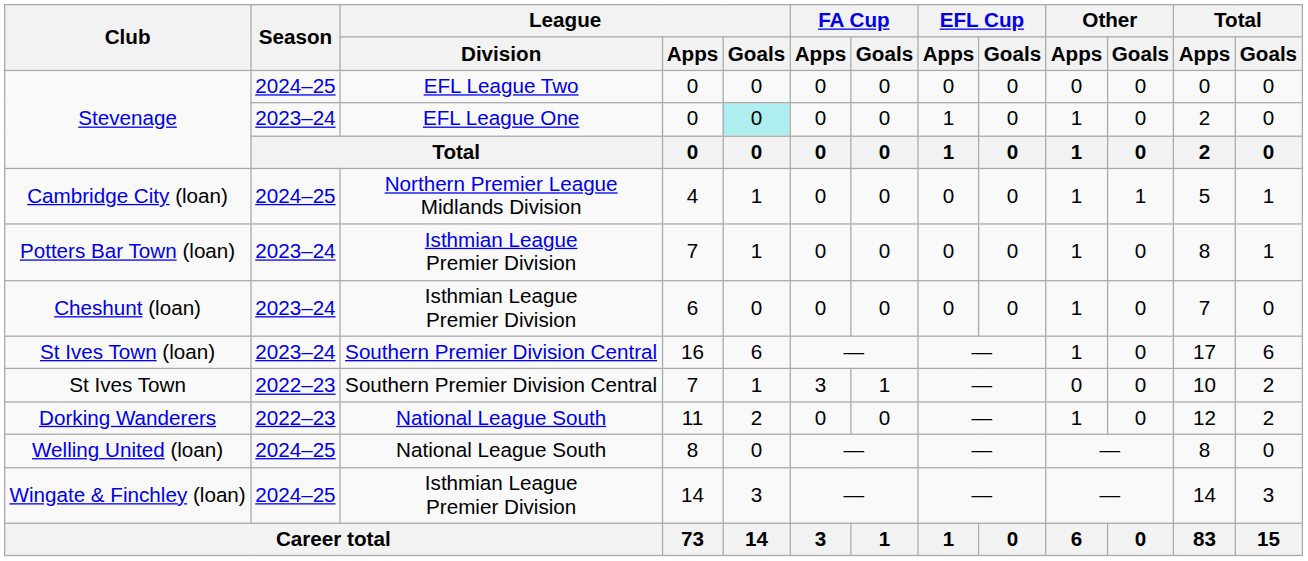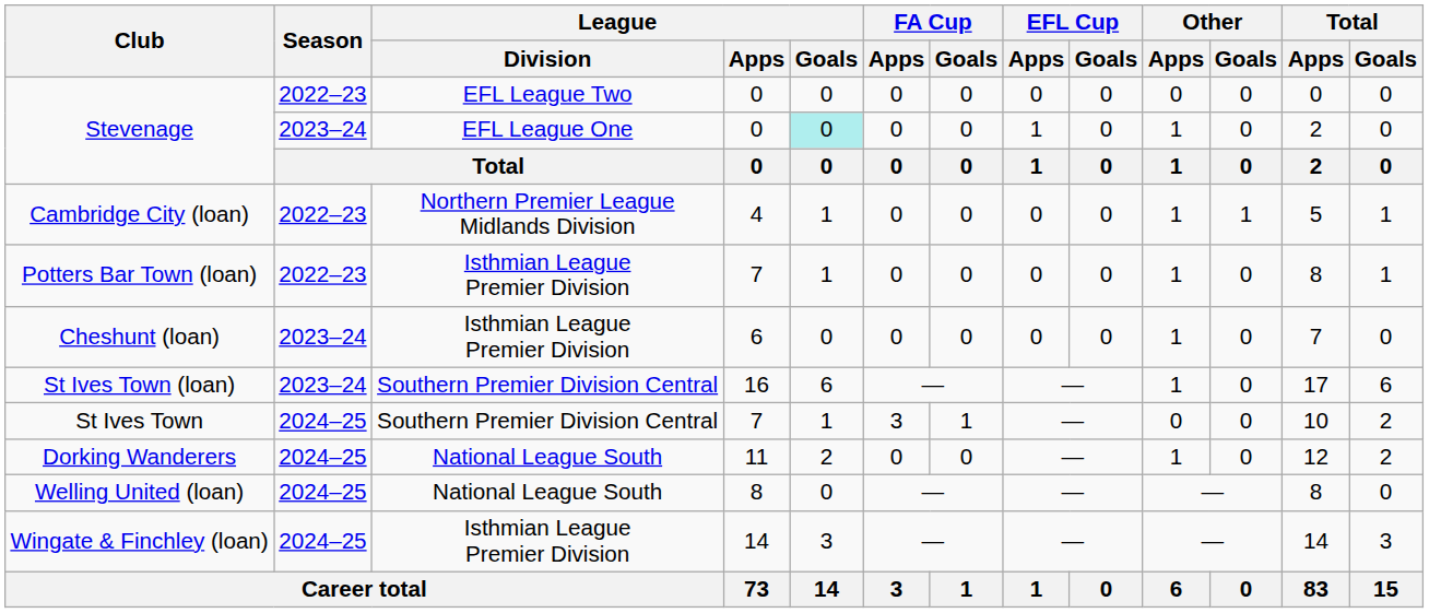 <table class="wikitable" style="text-align:center;">
 <tr>
 <th rowspan="2">Club</th>
 <th rowspan="2">Season</th>
 <th colspan="3">League</th>
 <th colspan="2"><a href='#'>FA Cup</a></th>
 <th colspan="2"><a href='#'>EFL Cup</a></th>
 <th colspan="2">Other</th>
 <th colspan="2">Total</th>
 </tr>
 <tr>
 <th>Division</th>
 <th>Apps</th>
 <th>Goals</th>
 <th>Apps</th>
 <th>Goals</th>
 <th>Apps</th>
 <th>Goals</th>
 <th>Apps</th>
 <th>Goals</th>
 <th>Apps</th>
 <th>Goals</th>
 </tr>
 <tr>
 <td rowspan="3"><a href='#'>Stevenage</a></td>
-<td><a href='#'>2024–25</a></td>
+<td><a href='#'>2022–23</a></td>
 <td><a href='#'>EFL League Two</a></td>
 <td>0</td>
 <td>0</td>
 <td>0</td>
 <td>0</td>
 <td>0</td>
 <td>0</td>
 <td>0</td>
 <td>0</td>
 <td>0</td>
 <td>0</td>
 </tr>
 <tr>
 <td><a href='#'>2023–24</a></td>
 <td><a href='#'>EFL League One</a></td>
 <td>0</td>
 <td style="background: paleturquoise;">0</td>
 <td>0</td>
 <td>0</td>
 <td>1</td>
 <td>0</td>
 <td>1</td>
 <td>0</td>
 <td>2</td>
 <td>0</td>
 </tr>
 <tr>
 <th colspan="2">Total</th>
 <th>0</th>
 <th>0</th>
 <th>0</th>
 <th>0</th>
 <th>1</th>
 <th>0</th>
 <th>1</th>
 <th>0</th>
 <th>2</th>
 <th>0</th>
 </tr>
 <tr>
 <td><a href='#'>Cambridge City</a> (loan)</td>
-<td><a href='#'>2024–25</a></td>
+<td><a href='#'>2022–23</a></td>
 <td><a href='#'>Northern Premier League</a><br>Midlands Division</td>
 <td>4</td>
 <td>1</td>
 <td>0</td>
 <td>0</td>
 <td>0</td>
 <td>0</td>
 <td>1</td>
 <td>1</td>
 <td>5</td>
 <td>1</td>
 </tr>
 <tr>
 <td><a href='#'>Potters Bar Town</a> (loan)</td>
-<td><a href='#'>2023–24</a></td>
+<td><a href='#'>2022–23</a></td>
 <td><a href='#'>Isthmian League</a><br>Premier Division</td>
 <td>7</td>
 <td>1</td>
 <td>0</td>
 <td>0</td>
 <td>0</td>
 <td>0</td>
 <td>1</td>
 <td>0</td>
 <td>8</td>
 <td>1</td>
 </tr>
 <tr>
 <td><a href='#'>Cheshunt</a> (loan)</td>
 <td><a href='#'>2023–24</a></td>
 <td>Isthmian League<br>Premier Division</td>
 <td>6</td>
 <td>0</td>
 <td>0</td>
 <td>0</td>
 <td>0</td>
 <td>0</td>
 <td>1</td>
 <td>0</td>
 <td>7</td>
 <td>0</td>
 </tr>
 <tr>
 <td><a href='#'>St Ives Town</a> (loan)</td>
 <td><a href='#'>2023–24</a></td>
 <td><a href='#'>Southern Premier Division Central</a></td>
 <td>16</td>
 <td>6</td>
 <td colspan="2">—</td>
 <td colspan="2">—</td>
 <td>1</td>
 <td>0</td>
 <td>17</td>
 <td>6</td>
 </tr>
 <tr>
 <td>St Ives Town</td>
-<td><a href='#'>2022–23</a></td>
+<td><a href='#'>2024–25</a></td>
 <td>Southern Premier Division Central</td>
 <td>7</td>
 <td>1</td>
 <td>3</td>
 <td>1</td>
 <td colspan="2">—</td>
 <td>0</td>
 <td>0</td>
 <td>10</td>
 <td>2</td>
 </tr>
 <tr>
 <td><a href='#'>Dorking Wanderers</a></td>
-<td><a href='#'>2022–23</a></td>
+<td><a href='#'>2024–25</a></td>
 <td><a href='#'>National League South</a></td>
 <td>11</td>
 <td>2</td>
 <td>0</td>
 <td>0</td>
 <td colspan="2">—</td>
 <td>1</td>
 <td>0</td>
 <td>12</td>
 <td>2</td>
 </tr>
 <tr>
 <td><a href='#'>Welling United</a> (loan)</td>
 <td><a href='#'>2024–25</a></td>
 <td>National League South</td>
 <td>8</td>
 <td>0</td>
 <td colspan="2">—</td>
 <td colspan="2">—</td>
 <td colspan="2">—</td>
 <td>8</td>
 <td>0</td>
 </tr>
 <tr>
 <td><a href='#'>Wingate & Finchley</a> (loan)</td>
 <td><a href='#'>2024–25</a></td>
 <td>Isthmian League<br>Premier Division</td>
 <td>14</td>
 <td>3</td>
 <td colspan="2">—</td>
 <td colspan="2">—</td>
 <td colspan="2">—</td>
 <td>14</td>
 <td>3</td>
 </tr>
 <tr>
 <th colspan="3">Career total</th>
 <th>73</th>
 <th>14</th>
 <th>3</th>
 <th>1</th>
 <th>1</th>
 <th>0</th>
 <th>6</th>
 <th>0</th>
 <th>83</th>
 <th>15</th>
 </tr>
 </table>
